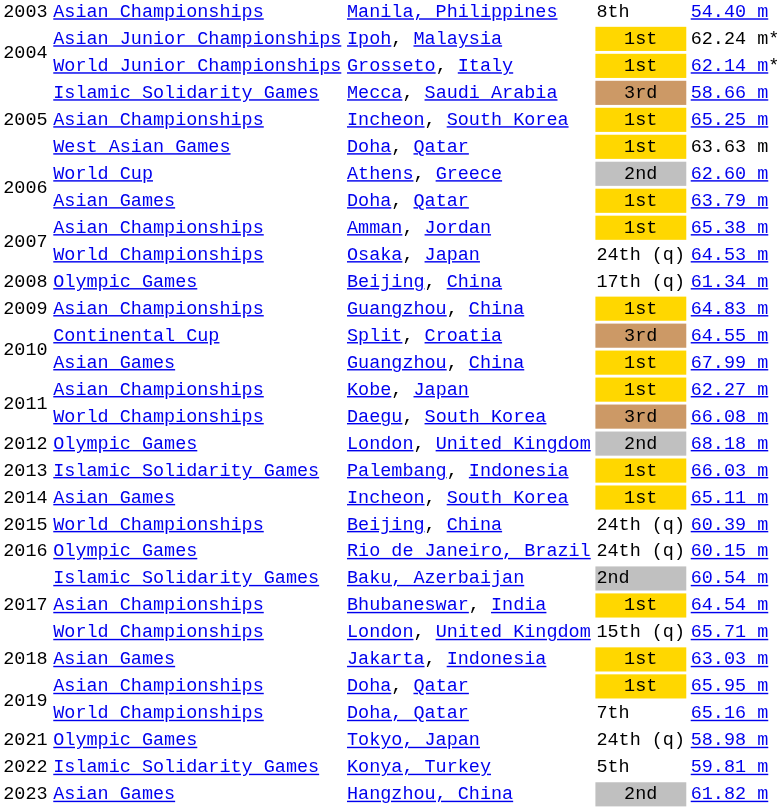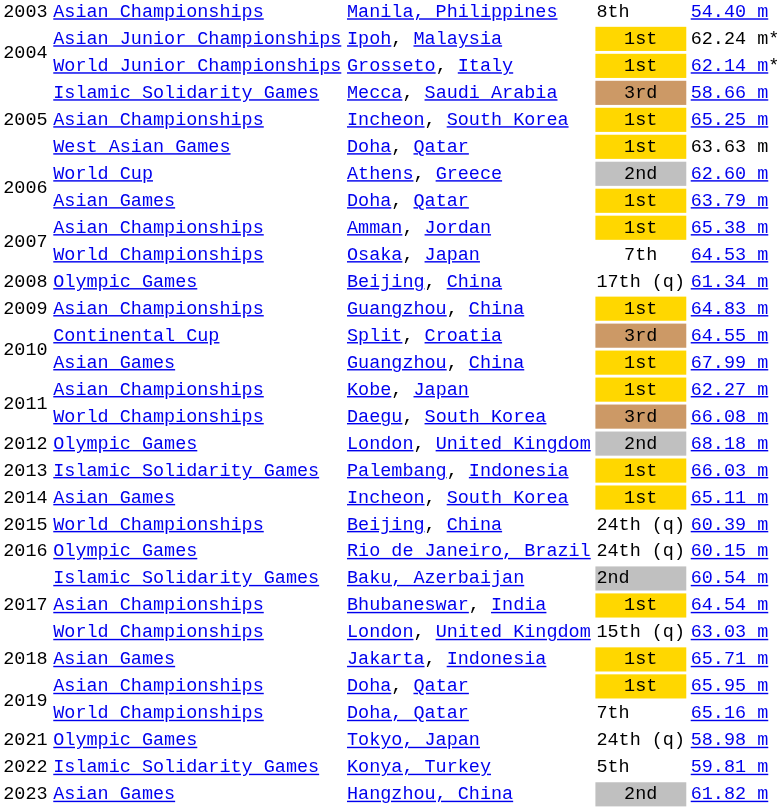 <table>
 <tr>
 <td>2003</td>
 <td><a href='#'>Asian Championships</a></td>
 <td><a href='#'>Manila, Philippines</a></td>
 <td>8th</td>
 <td><a href='#'>54.40 m</a></td>
 </tr>
 <tr>
 <td rowspan=2>2004</td>
 <td><a href='#'>Asian Junior Championships</a></td>
 <td><a href='#'>Ipoh</a>, <a href='#'>Malaysia</a></td>
 <td bgcolor="gold" align="center">1st</td>
 <td>62.24 m*</td>
 </tr>
 <tr>
 <td><a href='#'>World Junior Championships</a></td>
 <td><a href='#'>Grosseto</a>, <a href='#'>Italy</a></td>
 <td bgcolor="gold" align="center">1st</td>
 <td><a href='#'>62.14 m</a>*</td>
 </tr>
 <tr>
 <td rowspan=3>2005</td>
 <td><a href='#'>Islamic Solidarity Games</a></td>
 <td><a href='#'>Mecca</a>, <a href='#'>Saudi Arabia</a></td>
 <td bgcolor="#cc9966" align="center">3rd</td>
 <td><a href='#'>58.66 m</a></td>
 </tr>
 <tr>
 <td><a href='#'>Asian Championships</a></td>
 <td><a href='#'>Incheon</a>, <a href='#'>South Korea</a></td>
 <td bgcolor="gold" align="center">1st</td>
 <td><a href='#'>65.25 m</a></td>
 </tr>
 <tr>
 <td><a href='#'>West Asian Games</a></td>
 <td><a href='#'>Doha</a>, <a href='#'>Qatar</a></td>
 <td bgcolor="gold" align="center">1st</td>
 <td>63.63 m</td>
 </tr>
 <tr>
 <td rowspan=2>2006</td>
 <td><a href='#'>World Cup</a></td>
 <td><a href='#'>Athens</a>, <a href='#'>Greece</a></td>
 <td bgcolor="silver" align="center">2nd</td>
 <td><a href='#'>62.60 m</a></td>
 </tr>
 <tr>
 <td><a href='#'>Asian Games</a></td>
 <td><a href='#'>Doha</a>, <a href='#'>Qatar</a></td>
 <td bgcolor="gold" align="center">1st</td>
 <td><a href='#'>63.79 m</a></td>
 </tr>
 <tr>
 <td rowspan=2>2007</td>
 <td><a href='#'>Asian Championships</a></td>
 <td><a href='#'>Amman</a>, <a href='#'>Jordan</a></td>
 <td bgcolor="gold" align="center">1st</td>
 <td><a href='#'>65.38 m</a></td>
 </tr>
 <tr>
 <td><a href='#'>World Championships</a></td>
 <td><a href='#'>Osaka</a>, <a href='#'>Japan</a></td>
-<td>24th (q)</td>
+<td align="center">7th</td>
 <td><a href='#'>64.53 m</a></td>
 </tr>
 <tr>
 <td>2008</td>
 <td><a href='#'>Olympic Games</a></td>
 <td><a href='#'>Beijing</a>, <a href='#'>China</a></td>
 <td align="center">17th (q)</td>
 <td><a href='#'>61.34 m</a></td>
 </tr>
 <tr>
 <td>2009</td>
 <td><a href='#'>Asian Championships</a></td>
 <td><a href='#'>Guangzhou</a>, <a href='#'>China</a></td>
 <td bgcolor="gold" align="center">1st</td>
 <td><a href='#'>64.83 m</a></td>
 </tr>
 <tr>
 <td rowspan=2>2010</td>
 <td><a href='#'>Continental Cup</a></td>
 <td><a href='#'>Split</a>, <a href='#'>Croatia</a></td>
 <td bgcolor="#cc9966" align="center">3rd</td>
 <td><a href='#'>64.55 m</a></td>
 </tr>
 <tr>
 <td><a href='#'>Asian Games</a></td>
 <td><a href='#'>Guangzhou</a>, <a href='#'>China</a></td>
 <td bgcolor="gold" align="center">1st</td>
 <td><a href='#'>67.99 m</a></td>
 </tr>
 <tr>
 <td rowspan=2>2011</td>
 <td><a href='#'>Asian Championships</a></td>
 <td><a href='#'>Kobe</a>, <a href='#'>Japan</a></td>
 <td bgcolor="gold" align="center">1st</td>
 <td><a href='#'>62.27 m</a></td>
 </tr>
 <tr>
 <td><a href='#'>World Championships</a></td>
 <td><a href='#'>Daegu</a>, <a href='#'>South Korea</a></td>
 <td bgcolor="#cc9966" align="center">3rd</td>
 <td><a href='#'>66.08 m</a></td>
 </tr>
 <tr>
 <td>2012</td>
 <td><a href='#'>Olympic Games</a></td>
 <td><a href='#'>London</a>, <a href='#'>United Kingdom</a></td>
 <td bgcolor="silver" align="center">2nd</td>
 <td><a href='#'>68.18 m</a></td>
 </tr>
 <tr>
 <td>2013</td>
 <td><a href='#'>Islamic Solidarity Games</a></td>
 <td><a href='#'>Palembang</a>, <a href='#'>Indonesia</a></td>
 <td bgcolor="gold" align="center">1st</td>
 <td><a href='#'>66.03 m</a></td>
 </tr>
 <tr>
 <td>2014</td>
 <td><a href='#'>Asian Games</a></td>
 <td><a href='#'>Incheon</a>, <a href='#'>South Korea</a></td>
 <td bgcolor="gold" align="center">1st</td>
 <td><a href='#'>65.11 m</a></td>
 </tr>
 <tr>
 <td>2015</td>
 <td><a href='#'>World Championships</a></td>
 <td><a href='#'>Beijing</a>, <a href='#'>China</a></td>
 <td align="center">24th (q)</td>
 <td><a href='#'>60.39 m</a></td>
 </tr>
 <tr>
 <td>2016</td>
 <td><a href='#'>Olympic Games</a></td>
 <td><a href='#'>Rio de Janeiro, Brazil</a></td>
 <td>24th (q)</td>
 <td><a href='#'>60.15 m</a></td>
 </tr>
 <tr>
 <td rowspan=3>2017</td>
 <td><a href='#'>Islamic Solidarity Games</a></td>
 <td><a href='#'>Baku, Azerbaijan</a></td>
 <td bgcolor=silver>2nd</td>
 <td><a href='#'>60.54 m</a></td>
 </tr>
 <tr>
 <td><a href='#'>Asian Championships</a></td>
 <td><a href='#'>Bhubaneswar</a>, <a href='#'>India</a></td>
 <td bgcolor="gold" align="center">1st</td>
 <td><a href='#'>64.54 m</a></td>
 </tr>
 <tr>
 <td><a href='#'>World Championships</a></td>
 <td><a href='#'>London</a>, <a href='#'>United Kingdom</a></td>
 <td>15th (q)</td>
-<td><a href='#'>65.71 m</a></td>
+<td><a href='#'>63.03 m</a></td>
 </tr>
 <tr>
 <td>2018</td>
 <td><a href='#'>Asian Games</a></td>
 <td><a href='#'>Jakarta</a>, <a href='#'>Indonesia</a></td>
 <td bgcolor="gold" align="center">1st</td>
-<td><a href='#'>63.03 m</a></td>
+<td><a href='#'>65.71 m</a></td>
 </tr>
 <tr>
 <td rowspan=2>2019</td>
 <td><a href='#'>Asian Championships</a></td>
 <td><a href='#'>Doha</a>, <a href='#'>Qatar</a></td>
 <td bgcolor="gold" align="center">1st</td>
 <td><a href='#'>65.95 m</a></td>
 </tr>
 <tr>
 <td><a href='#'>World Championships</a></td>
 <td><a href='#'>Doha, Qatar</a></td>
 <td>7th</td>
 <td><a href='#'>65.16 m</a></td>
 </tr>
 <tr>
 <td>2021</td>
 <td><a href='#'>Olympic Games</a></td>
 <td><a href='#'>Tokyo, Japan</a></td>
 <td align="center">24th (q)</td>
 <td><a href='#'>58.98 m</a></td>
 </tr>
 <tr>
 <td>2022</td>
 <td><a href='#'>Islamic Solidarity Games</a></td>
 <td><a href='#'>Konya, Turkey</a></td>
 <td>5th</td>
 <td><a href='#'>59.81 m</a></td>
 </tr>
 <tr>
 <td>2023</td>
 <td><a href='#'>Asian Games</a></td>
 <td><a href='#'>Hangzhou, China</a></td>
 <td bgcolor="silver" align="center">2nd</td>
 <td><a href='#'>61.82 m</a></td>
 </tr>
 </table>
